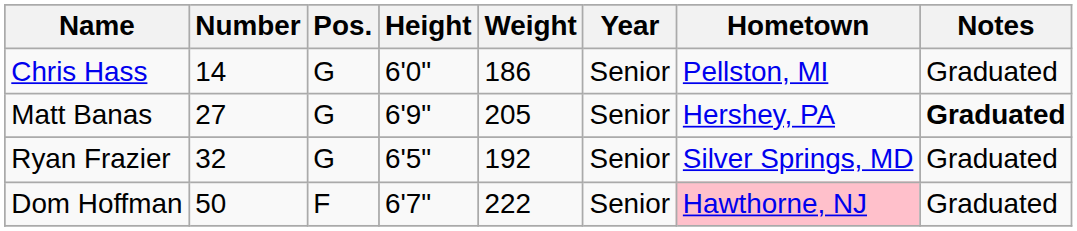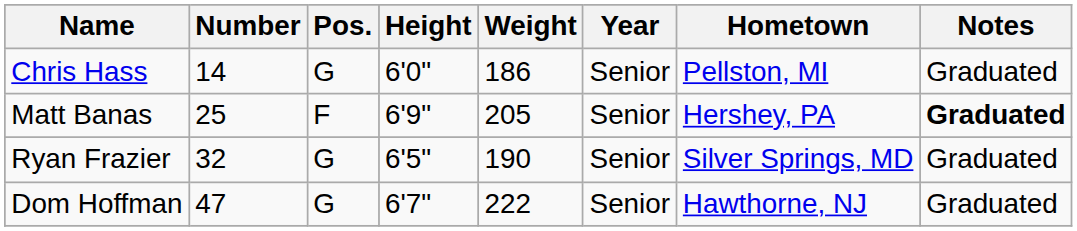 <table class="wikitable sortable" border="1">
 <tr>
 <th>Name</th>
 <th>Number</th>
 <th>Pos.</th>
 <th>Height</th>
 <th>Weight</th>
 <th>Year</th>
 <th>Hometown</th>
 <th class="unsortable">Notes</th>
 </tr>
 <tr>
 <td><a href='#'>Chris Hass</a></td>
 <td>14</td>
 <td>G</td>
 <td>6'0"</td>
 <td>186</td>
 <td>Senior</td>
 <td><a href='#'>Pellston, MI</a></td>
 <td>Graduated</td>
 </tr>
 <tr>
 <td>Matt Banas</td>
-<td>27</td>
-<td>G</td>
+<td>25</td>
+<td>F</td>
 <td>6'9"</td>
 <td>205</td>
 <td>Senior</td>
 <td><a href='#'>Hershey, PA</a></td>
 <td><strong>Graduated</strong></td>
 </tr>
 <tr>
 <td>Ryan Frazier</td>
 <td>32</td>
 <td>G</td>
 <td>6'5"</td>
-<td>192</td>
+<td>190</td>
 <td>Senior</td>
 <td><a href='#'>Silver Springs, MD</a></td>
 <td>Graduated</td>
 </tr>
 <tr>
 <td>Dom Hoffman</td>
-<td>50</td>
-<td>F</td>
+<td>47</td>
+<td>G</td>
 <td>6'7"</td>
 <td>222</td>
 <td>Senior</td>
-<td style="background: pink;"><a href='#'>Hawthorne, NJ</a></td>
+<td><a href='#'>Hawthorne, NJ</a></td>
 <td>Graduated</td>
 </tr>
 </table>
